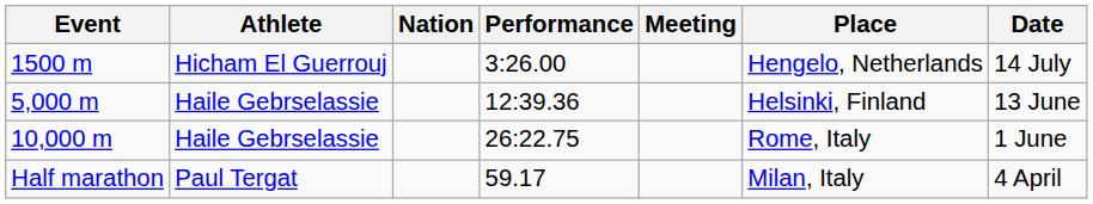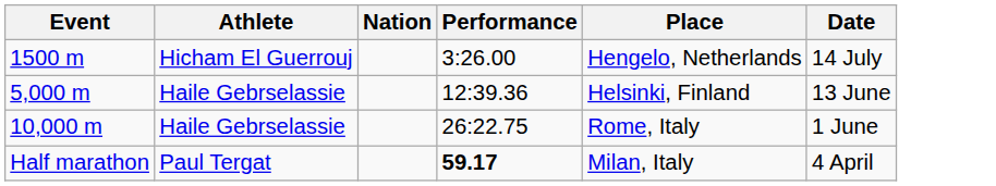 <table class="wikitable" border="1">
 <tr>
 <th>Event</th>
 <th>Athlete</th>
 <th>Nation</th>
 <th>Performance</th>
-<th>Meeting</th>
 <th>Place</th>
 <th>Date</th>
 </tr>
 <tr>
 <td><a href='#'>1500 m</a></td>
 <td><a href='#'>Hicham El Guerrouj</a></td>
 <td></td>
 <td>3:26.00</td>
-<td></td>
 <td> <a href='#'>Hengelo</a>, Netherlands</td>
 <td>14 July</td>
 </tr>
 <tr>
 <td><a href='#'>5,000 m</a></td>
 <td><a href='#'>Haile Gebrselassie</a></td>
 <td></td>
 <td>12:39.36</td>
-<td></td>
 <td> <a href='#'>Helsinki</a>, Finland</td>
 <td>13 June</td>
 </tr>
 <tr>
 <td><a href='#'>10,000 m</a></td>
 <td><a href='#'>Haile Gebrselassie</a></td>
 <td></td>
 <td>26:22.75</td>
-<td></td>
 <td> <a href='#'>Rome</a>, Italy</td>
 <td>1 June</td>
 </tr>
 <tr>
 <td><a href='#'>Half marathon</a></td>
 <td><a href='#'>Paul Tergat</a></td>
 <td></td>
-<td>59.17</td>
-<td></td>
+<td><strong>59.17</strong></td>
 <td> <a href='#'>Milan</a>, Italy</td>
 <td>4 April</td>
 </tr>
 </table>
